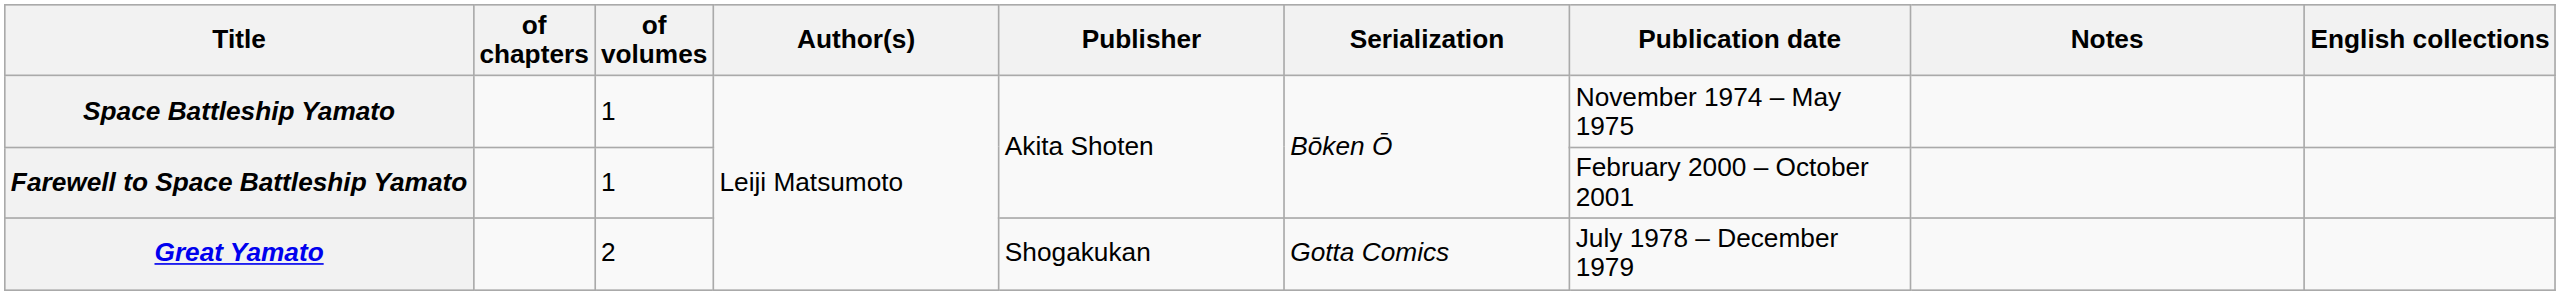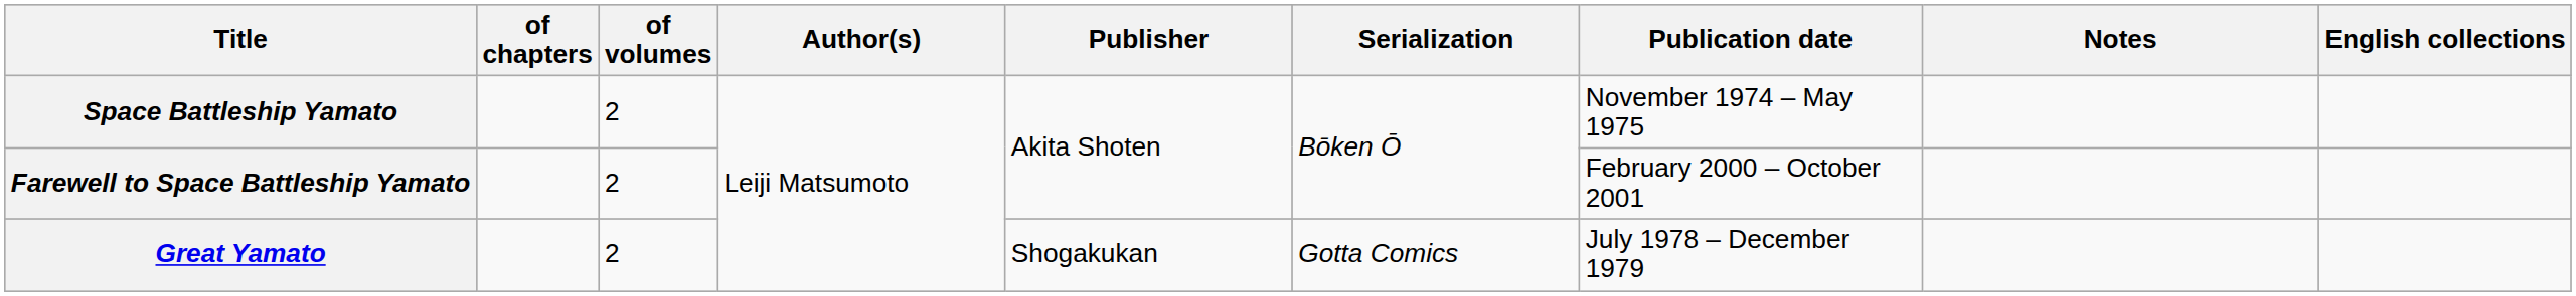 <table class="wikitable">
 <tr>
 <th>Title</th>
 <th style="width:40pt"> of chapters</th>
 <th style="width:40pt"> of volumes</th>
 <th style="width:125pt">Author(s)</th>
 <th style="width:125pt">Publisher</th>
 <th style="width:125pt">Serialization</th>
 <th style="width:150pt">Publication date</th>
 <th style="width:175pt">Notes</th>
 <th>English collections</th>
 </tr>
 <tr>
 <th><em>Space Battleship Yamato</em></th>
 <td></td>
-<td>1</td>
+<td>2</td>
 <td rowspan="3">Leiji Matsumoto</td>
 <td rowspan="2">Akita Shoten</td>
 <td rowspan="2"><em>Bōken Ō</em></td>
 <td>November 1974 – May 1975</td>
 <td></td>
 <td></td>
 </tr>
 <tr>
 <th><em>Farewell to Space Battleship Yamato</em></th>
 <td></td>
-<td>1</td>
+<td>2</td>
 <td>February 2000 – October 2001</td>
 <td></td>
 <td></td>
 </tr>
 <tr>
 <th><em><a href='#'>Great Yamato</a></em></th>
 <td></td>
 <td>2</td>
 <td>Shogakukan</td>
 <td><em>Gotta Comics</em></td>
 <td>July 1978 – December 1979</td>
 <td></td>
 <td></td>
 </tr>
 </table>
